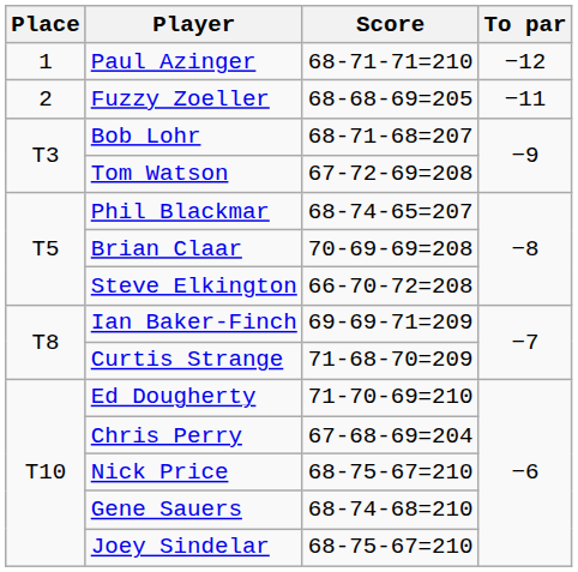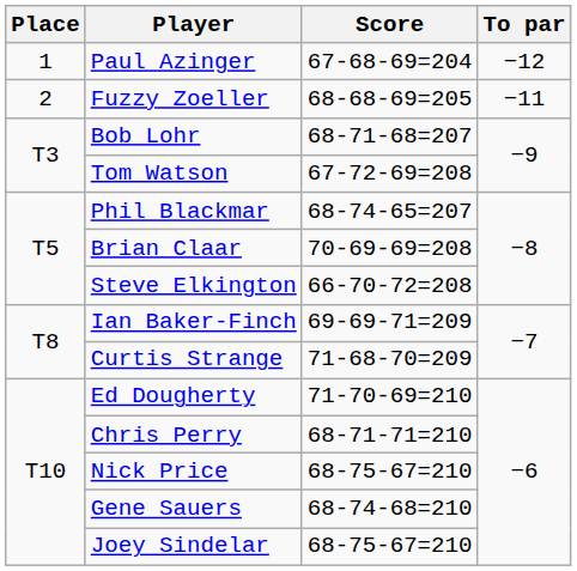 <table class="wikitable">
 <tr>
 <th>Place</th>
 <th>Player</th>
 <th>Score</th>
 <th>To par</th>
 </tr>
 <tr>
 <td align=center>1</td>
 <td> <a href='#'>Paul Azinger</a></td>
-<td align=center>68-71-71=210</td>
+<td align=center>67-68-69=204</td>
 <td align=center>−12</td>
 </tr>
 <tr>
 <td align=center>2</td>
 <td> <a href='#'>Fuzzy Zoeller</a></td>
 <td align=center>68-68-69=205</td>
 <td align=center>−11</td>
 </tr>
 <tr>
 <td rowspan=2 align=center>T3</td>
 <td> <a href='#'>Bob Lohr</a></td>
 <td align=center>68-71-68=207</td>
 <td rowspan=2 align=center>−9</td>
 </tr>
 <tr>
 <td> <a href='#'>Tom Watson</a></td>
 <td align=center>67-72-69=208</td>
 </tr>
 <tr>
 <td rowspan=3 align=center>T5</td>
 <td> <a href='#'>Phil Blackmar</a></td>
 <td align=center>68-74-65=207</td>
 <td rowspan=3 align=center>−8</td>
 </tr>
 <tr>
 <td> <a href='#'>Brian Claar</a></td>
 <td align=center>70-69-69=208</td>
 </tr>
 <tr>
 <td> <a href='#'>Steve Elkington</a></td>
 <td align=center>66-70-72=208</td>
 </tr>
 <tr>
 <td rowspan=2 align=center>T8</td>
 <td> <a href='#'>Ian Baker-Finch</a></td>
 <td align=center>69-69-71=209</td>
 <td rowspan=2 align=center>−7</td>
 </tr>
 <tr>
 <td> <a href='#'>Curtis Strange</a></td>
 <td align=center>71-68-70=209</td>
 </tr>
 <tr>
 <td rowspan=5 align=center>T10</td>
 <td> <a href='#'>Ed Dougherty</a></td>
 <td align=center>71-70-69=210</td>
 <td rowspan=5 align=center>−6</td>
 </tr>
 <tr>
 <td> <a href='#'>Chris Perry</a></td>
-<td align=center>67-68-69=204</td>
+<td align=center>68-71-71=210</td>
 </tr>
 <tr>
 <td> <a href='#'>Nick Price</a></td>
 <td align=center>68-75-67=210</td>
 </tr>
 <tr>
 <td> <a href='#'>Gene Sauers</a></td>
 <td align=center>68-74-68=210</td>
 </tr>
 <tr>
 <td> <a href='#'>Joey Sindelar</a></td>
 <td align=center>68-75-67=210</td>
 </tr>
 </table>
